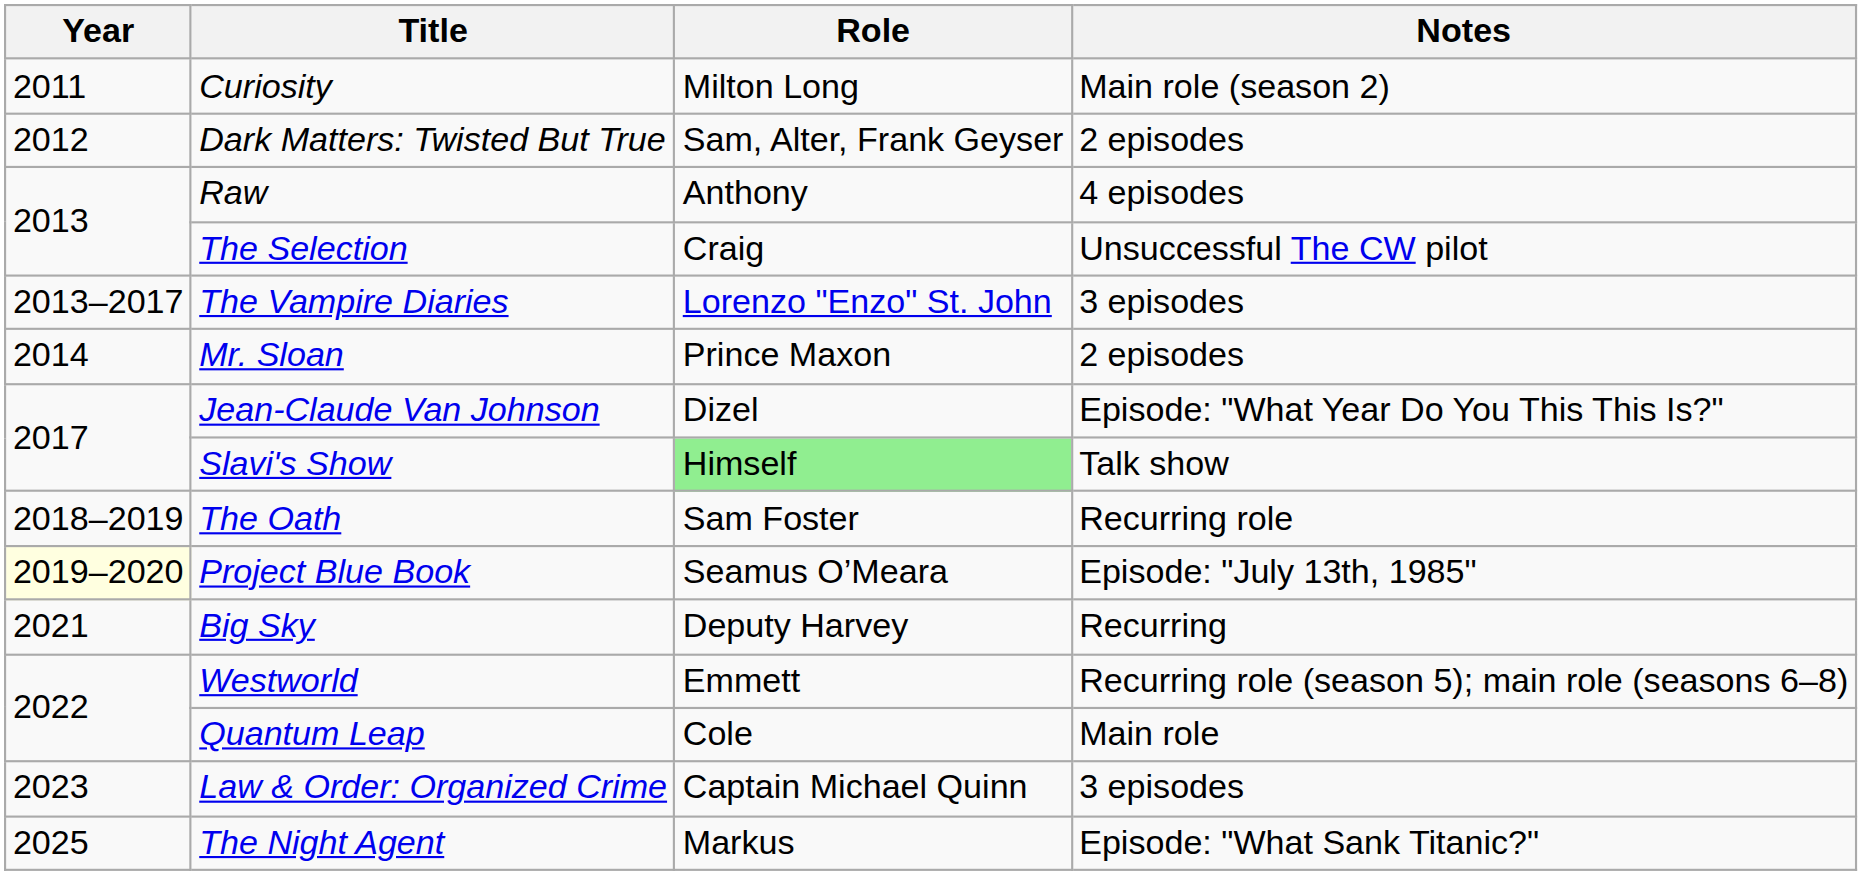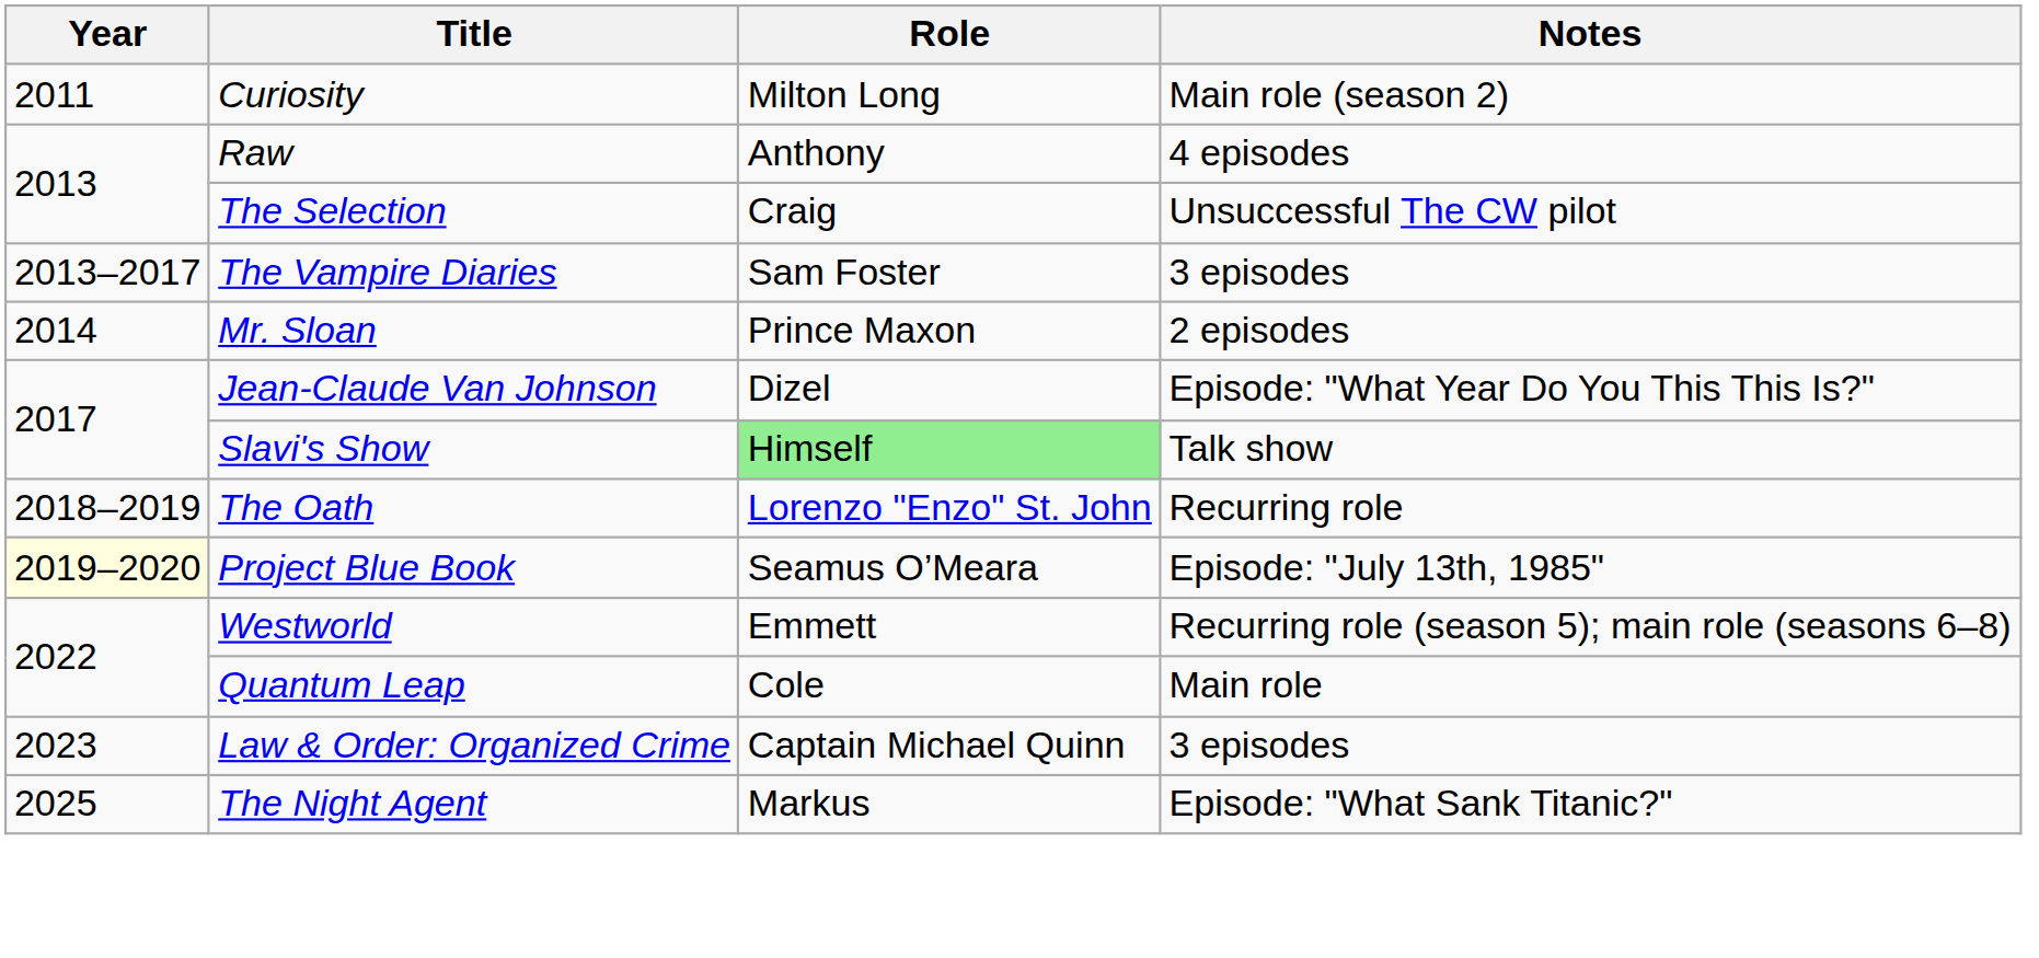 <table class="wikitable sortable plainrowheaders">
 <tr>
 <th scope="col">Year</th>
 <th scope="col">Title</th>
 <th scope="col">Role</th>
 <th scope="col" class="unsortable">Notes</th>
 </tr>
 <tr>
 <td>2011</td>
 <td><em>Curiosity</em></td>
 <td>Milton Long</td>
 <td>Main role (season 2)</td>
-</tr>
-<tr>
-<td>2012</td>
-<td><em>Dark Matters: Twisted But True</em></td>
-<td>Sam, Alter, Frank Geyser</td>
-<td>2 episodes</td>
 </tr>
 <tr>
 <td rowspan="2">2013</td>
 <td><em>Raw</em></td>
 <td>Anthony</td>
 <td>4 episodes</td>
 </tr>
 <tr>
 <td><em><a href='#'>The Selection</a></em></td>
 <td>Craig</td>
 <td>Unsuccessful <a href='#'>The CW</a> pilot</td>
 </tr>
 <tr>
 <td>2013–2017</td>
 <td><em><a href='#'>The Vampire Diaries</a></em></td>
-<td><a href='#'>Lorenzo "Enzo" St. John</a></td>
+<td>Sam Foster</td>
 <td>3 episodes</td>
 </tr>
 <tr>
 <td>2014</td>
 <td><em><a href='#'>Mr. Sloan</a></em></td>
 <td>Prince Maxon</td>
 <td>2 episodes</td>
 </tr>
 <tr>
 <td rowspan="2">2017</td>
 <td><em><a href='#'>Jean-Claude Van Johnson</a></em></td>
 <td>Dizel</td>
 <td>Episode: "What Year Do You This This Is?"</td>
 </tr>
 <tr>
 <td><em><a href='#'>Slavi's Show</a></em></td>
 <td style="background: lightgreen;">Himself</td>
 <td>Talk show</td>
 </tr>
 <tr>
 <td>2018–2019</td>
 <td><em><a href='#'>The Oath</a></em></td>
-<td>Sam Foster</td>
+<td><a href='#'>Lorenzo "Enzo" St. John</a></td>
 <td>Recurring role</td>
 </tr>
 <tr>
 <td style="background: lightyellow;">2019–2020</td>
 <td><em><a href='#'>Project Blue Book</a></em></td>
 <td>Seamus O’Meara</td>
 <td>Episode: "July 13th, 1985"</td>
-</tr>
-<tr>
-<td>2021</td>
-<td><em><a href='#'>Big Sky</a></em></td>
-<td>Deputy Harvey</td>
-<td>Recurring</td>
 </tr>
 <tr>
 <td rowspan="2">2022</td>
 <td><a href='#'><em>Westworld</em></a></td>
 <td>Emmett</td>
 <td>Recurring role (season 5); main role (seasons 6–8)</td>
 </tr>
 <tr>
 <td><em><a href='#'>Quantum Leap</a></em></td>
 <td>Cole</td>
 <td>Main role</td>
 </tr>
 <tr>
 <td>2023</td>
 <td><em><a href='#'>Law & Order: Organized Crime</a></em></td>
 <td>Captain Michael Quinn</td>
 <td>3 episodes</td>
 </tr>
 <tr>
 <td>2025</td>
 <td><em><a href='#'>The Night Agent</a></em></td>
 <td>Markus</td>
 <td>Episode: "What Sank Titanic?"</td>
 </tr>
 </table>
